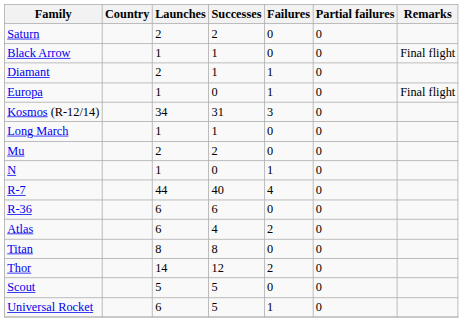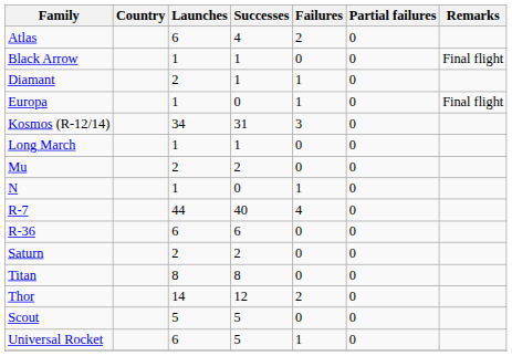 <table class="wikitable sortable">
 <tr>
 <th>Family</th>
 <th>Country</th>
 <th>Launches</th>
 <th>Successes</th>
 <th>Failures</th>
 <th>Partial failures</th>
 <th>Remarks</th>
 </tr>
 <tr>
-<td><a href='#'>Saturn</a></td>
+<td><a href='#'>Atlas</a></td>
 <td></td>
+<td>6</td>
+<td>4</td>
 <td>2</td>
-<td>2</td>
-<td>0</td>
 <td>0</td>
 <td></td>
 </tr>
 <tr>
 <td><a href='#'>Black Arrow</a></td>
 <td></td>
 <td>1</td>
 <td>1</td>
 <td>0</td>
 <td>0</td>
 <td>Final flight</td>
 </tr>
 <tr>
 <td><a href='#'>Diamant</a></td>
 <td></td>
 <td>2</td>
 <td>1</td>
 <td>1</td>
 <td>0</td>
 <td></td>
 </tr>
 <tr>
 <td><a href='#'>Europa</a></td>
 <td></td>
 <td>1</td>
 <td>0</td>
 <td>1</td>
 <td>0</td>
 <td>Final flight</td>
 </tr>
 <tr>
 <td><a href='#'>Kosmos</a> (R-12/14)</td>
 <td></td>
 <td>34</td>
 <td>31</td>
 <td>3</td>
 <td>0</td>
 <td></td>
 </tr>
 <tr>
 <td><a href='#'>Long March</a></td>
 <td></td>
 <td>1</td>
 <td>1</td>
 <td>0</td>
 <td>0</td>
 <td></td>
 </tr>
 <tr>
 <td><a href='#'>Mu</a></td>
 <td></td>
 <td>2</td>
 <td>2</td>
 <td>0</td>
 <td>0</td>
 <td></td>
 </tr>
 <tr>
 <td><a href='#'>N</a></td>
 <td></td>
 <td>1</td>
 <td>0</td>
 <td>1</td>
 <td>0</td>
 <td></td>
 </tr>
 <tr>
 <td><a href='#'>R-7</a></td>
 <td></td>
 <td>44</td>
 <td>40</td>
 <td>4</td>
 <td>0</td>
 <td></td>
 </tr>
 <tr>
 <td><a href='#'>R-36</a></td>
 <td></td>
 <td>6</td>
 <td>6</td>
 <td>0</td>
 <td>0</td>
 <td></td>
 </tr>
 <tr>
-<td><a href='#'>Atlas</a></td>
+<td><a href='#'>Saturn</a></td>
 <td></td>
-<td>6</td>
-<td>4</td>
 <td>2</td>
+<td>2</td>
+<td>0</td>
 <td>0</td>
 <td></td>
 </tr>
 <tr>
 <td><a href='#'>Titan</a></td>
 <td></td>
 <td>8</td>
 <td>8</td>
 <td>0</td>
 <td>0</td>
 <td></td>
 </tr>
 <tr>
 <td><a href='#'>Thor</a></td>
 <td></td>
 <td>14</td>
 <td>12</td>
 <td>2</td>
 <td>0</td>
 <td></td>
 </tr>
 <tr>
 <td><a href='#'>Scout</a></td>
 <td></td>
 <td>5</td>
 <td>5</td>
 <td>0</td>
 <td>0</td>
 <td></td>
 </tr>
 <tr>
 <td><a href='#'>Universal Rocket</a></td>
 <td></td>
 <td>6</td>
 <td>5</td>
 <td>1</td>
 <td>0</td>
 <td></td>
 </tr>
 <tr>
 </tr>
 </table>
